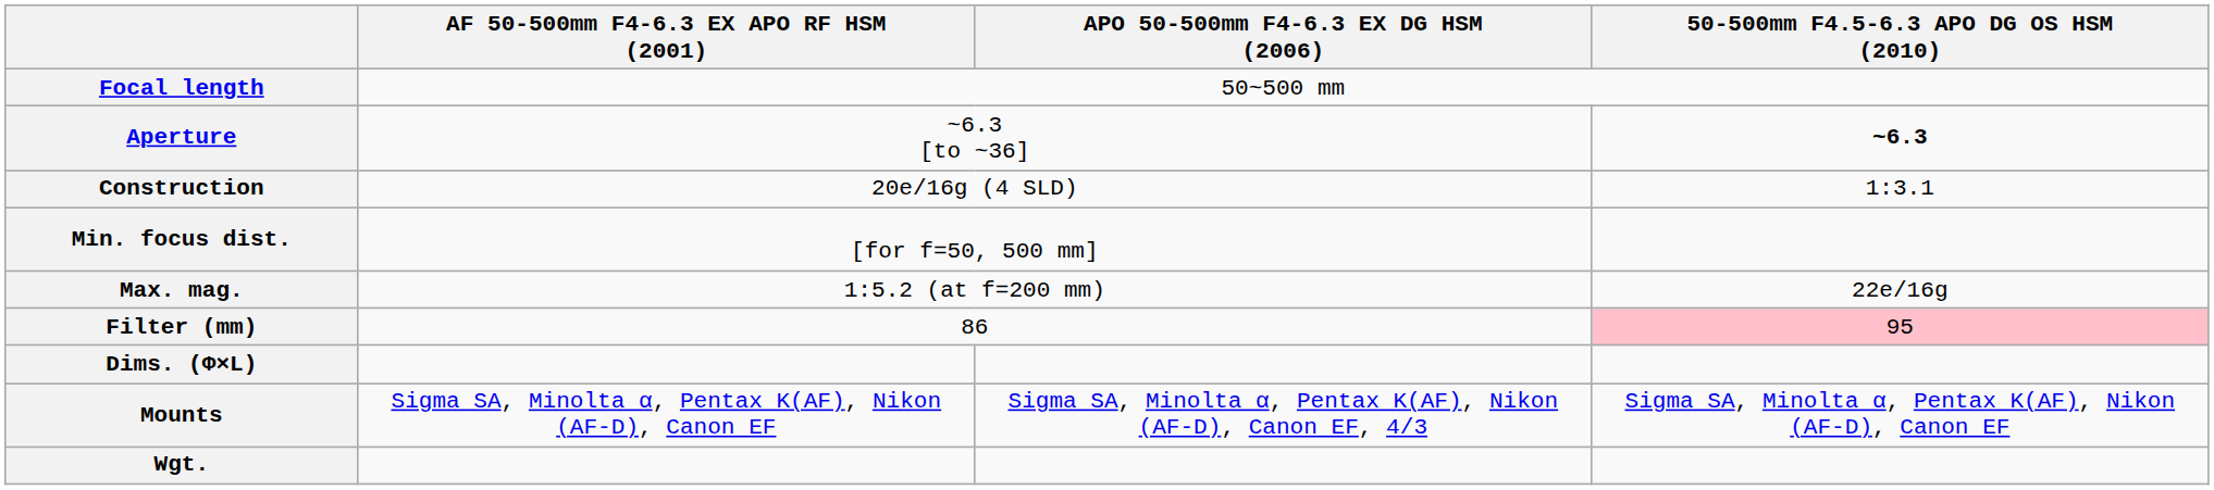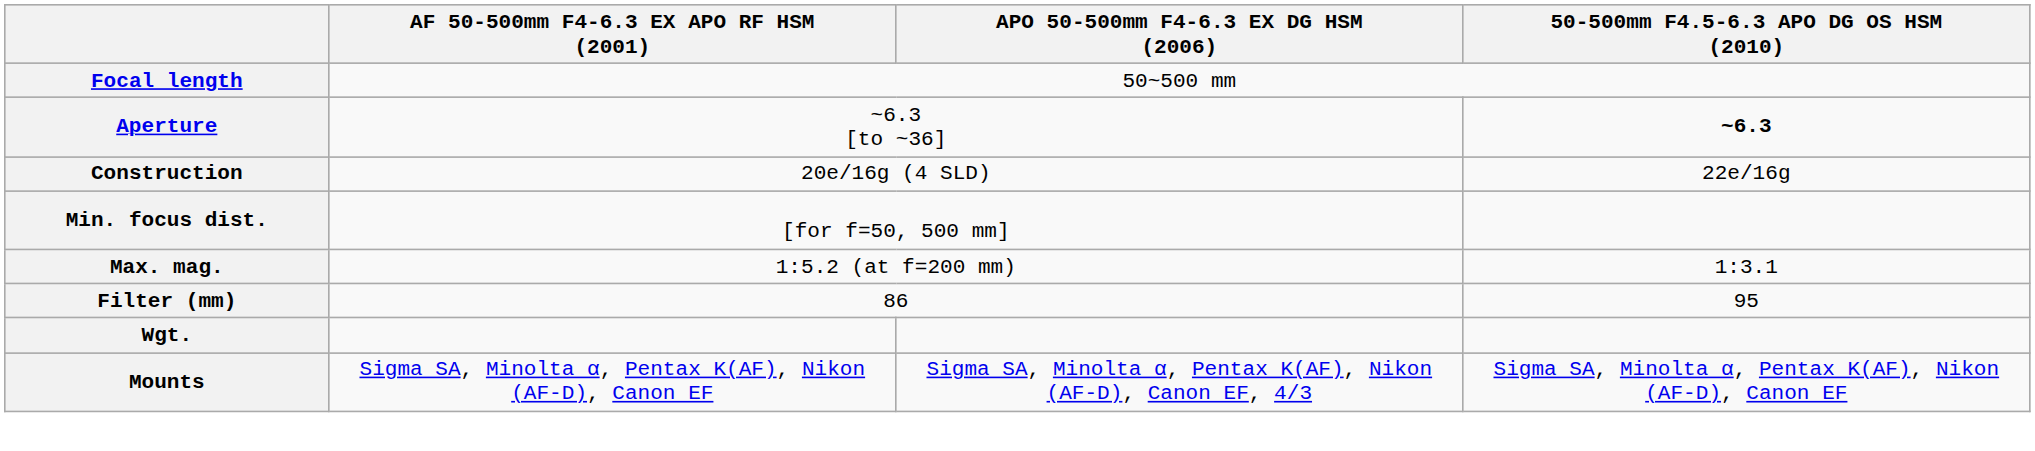 <table class="wikitable" style="font-size:100%;text-align:center;">
 <tr>
 <th></th>
 <th style="width:28%;">AF 50-500mm F4-6.3 EX APO RF HSM<br>(2001)</th>
 <th style="width:28%;">APO 50-500mm F4-6.3 EX DG HSM<br>(2006)</th>
 <th style="width:28%;">50-500mm F4.5-6.3 APO DG OS HSM<br>(2010)</th>
 </tr>
 <tr>
 <th><a href='#'>Focal length</a></th>
 <td colspan=3>50~500 mm</td>
 </tr>
 <tr>
 <th><a href='#'>Aperture</a></th>
 <td colspan=2>~6.3<br>[to ~36]</td>
 <td><strong>~6.3</strong></td>
 </tr>
 <tr>
 <th>Construction</th>
 <td colspan=2>20e/16g (4 SLD)</td>
-<td>1:3.1</td>
+<td>22e/16g</td>
 </tr>
 <tr>
 <th>Min. focus dist.</th>
 <td colspan=2><br>[for f=50, 500 mm]</td>
 <td></td>
 </tr>
 <tr>
 <th>Max. mag.</th>
 <td colspan=2>1:5.2 (at f=200 mm)</td>
-<td>22e/16g</td>
+<td>1:3.1</td>
 </tr>
 <tr>
 <th>Filter (mm)</th>
 <td colspan=2>86</td>
-<td style="background: pink;">95</td>
+<td>95</td>
 </tr>
 <tr>
-<th>Dims. (Φ×L)</th>
+<th>Wgt.</th>
 <td></td>
 <td></td>
 <td></td>
 </tr>
 <tr>
 <th>Mounts</th>
 <td><a href='#'>Sigma SA</a>, <a href='#'>Minolta α</a>, <a href='#'>Pentax K(AF)</a>, <a href='#'>Nikon (AF-D)</a>, <a href='#'>Canon EF</a></td>
 <td><a href='#'>Sigma SA</a>, <a href='#'>Minolta α</a>, <a href='#'>Pentax K(AF)</a>, <a href='#'>Nikon (AF-D)</a>, <a href='#'>Canon EF</a>, <a href='#'>4/3</a></td>
 <td><a href='#'>Sigma SA</a>, <a href='#'>Minolta α</a>, <a href='#'>Pentax K(AF)</a>, <a href='#'>Nikon (AF-D)</a>, <a href='#'>Canon EF</a></td>
 </tr>
-<tr>
-<th>Wgt.</th>
-<td></td>
-<td></td>
-<td></td>
-</tr>
 </table>
